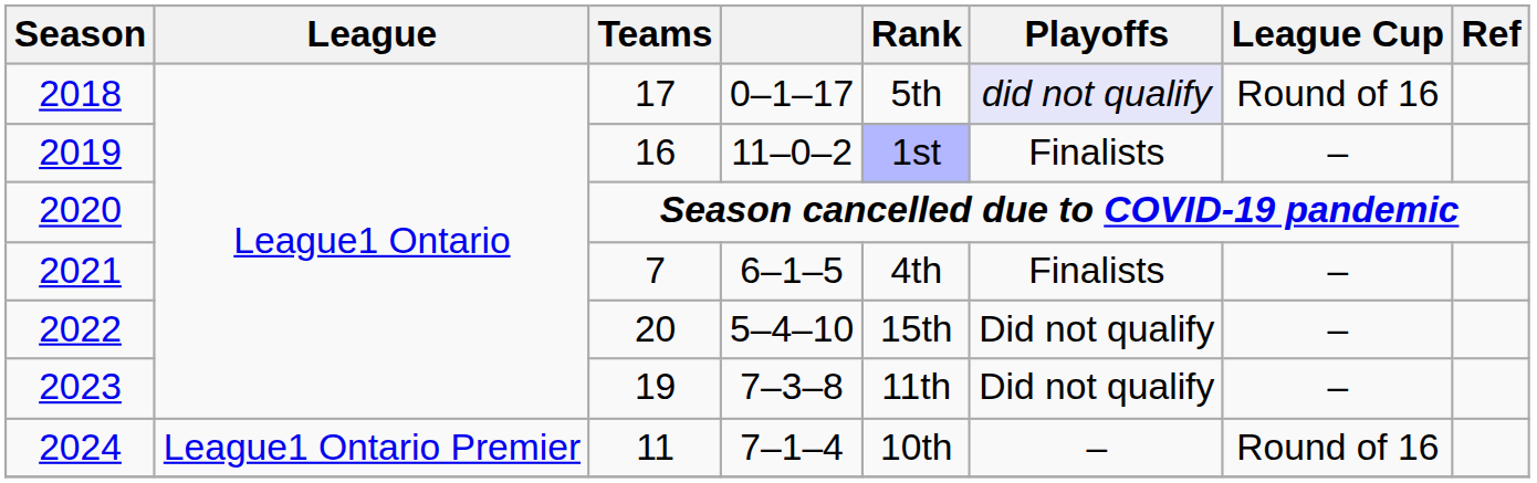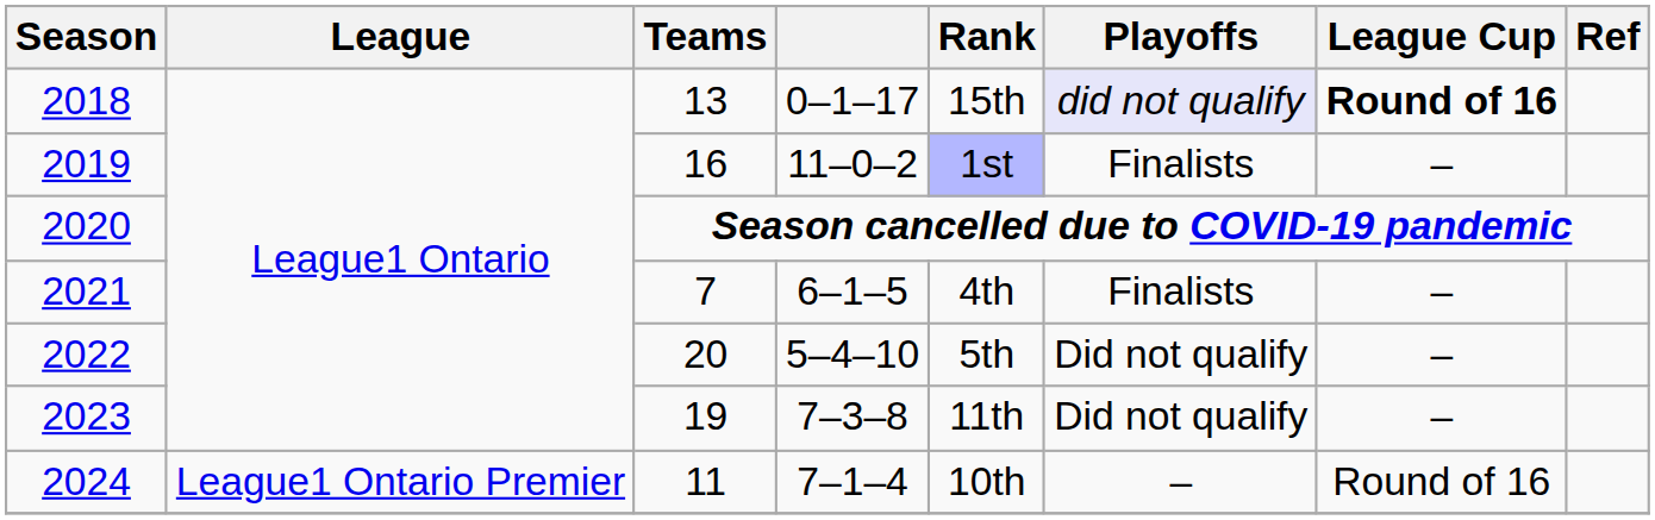 <table class="wikitable" style="text-align: center;">
 <tr>
 <th>Season</th>
 <th>League</th>
 <th>Teams</th>
 <th></th>
 <th>Rank</th>
 <th>Playoffs</th>
 <th>League Cup</th>
 <th>Ref</th>
 </tr>
 <tr>
 <td><a href='#'>2018</a></td>
 <td rowspan="6"><a href='#'>League1 Ontario</a></td>
-<td>17</td>
+<td>13</td>
 <td>0–1–17</td>
-<td>5th</td>
+<td>15th</td>
 <td style="background: lavender;"><em>did not qualify</em></td>
-<td>Round of 16</td>
+<td><strong>Round of 16</strong></td>
 <td></td>
 </tr>
 <tr>
 <td><a href='#'>2019</a></td>
 <td>16</td>
 <td>11–0–2</td>
 <td bgcolor="B3B7FF">1st</td>
 <td>Finalists</td>
 <td>–</td>
 <td></td>
 </tr>
 <tr>
 <td><a href='#'>2020</a></td>
 <td colspan="6"><strong><em>Season cancelled due to <a href='#'>COVID-19 pandemic</a></em></strong></td>
 </tr>
 <tr>
 <td><a href='#'>2021</a></td>
 <td>7</td>
 <td>6–1–5</td>
 <td>4th</td>
 <td>Finalists</td>
 <td>–</td>
 <td></td>
 </tr>
 <tr>
 <td><a href='#'>2022</a></td>
 <td>20</td>
 <td>5–4–10</td>
-<td>15th</td>
+<td>5th</td>
 <td>Did not qualify</td>
 <td>–</td>
 <td></td>
 </tr>
 <tr>
 <td><a href='#'>2023</a></td>
 <td>19</td>
 <td>7–3–8</td>
 <td>11th</td>
 <td>Did not qualify</td>
 <td>–</td>
 <td></td>
 </tr>
 <tr>
 <td><a href='#'>2024</a></td>
 <td><a href='#'>League1 Ontario Premier</a></td>
 <td>11</td>
 <td>7–1–4</td>
 <td>10th</td>
 <td>–</td>
 <td>Round of 16</td>
 <td></td>
 </tr>
 <tr>
 </tr>
 </table>
